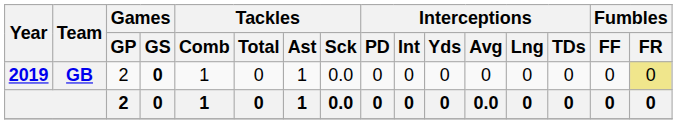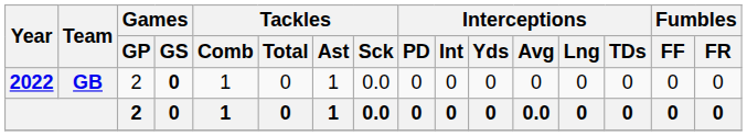 <table class="wikitable" style="text-align: center;">
 <tr>
 <th rowspan="2">Year</th>
 <th rowspan="2">Team</th>
 <th colspan="2">Games</th>
 <th colspan="4">Tackles</th>
 <th colspan="6">Interceptions</th>
 <th colspan="2">Fumbles</th>
 </tr>
 <tr>
 <th>GP</th>
 <th>GS</th>
 <th>Comb</th>
 <th>Total</th>
 <th>Ast</th>
 <th>Sck</th>
 <th>PD</th>
 <th>Int</th>
 <th>Yds</th>
 <th>Avg</th>
 <th>Lng</th>
 <th>TDs</th>
 <th>FF</th>
 <th>FR</th>
 </tr>
 <tr>
-<th><a href='#'>2019</a></th>
+<th><a href='#'>2022</a></th>
 <th><a href='#'>GB</a></th>
 <td>2</td>
 <td><strong>0</strong></td>
 <td>1</td>
 <td>0</td>
 <td>1</td>
 <td>0.0</td>
 <td>0</td>
 <td>0</td>
 <td>0</td>
 <td>0</td>
 <td>0</td>
 <td>0</td>
 <td>0</td>
-<td style="background: khaki;">0</td>
+<td>0</td>
 </tr>
 <tr>
 <th colspan="2"></th>
 <th>2</th>
 <th>0</th>
 <th>1</th>
 <th>0</th>
 <th>1</th>
 <th>0.0</th>
 <th>0</th>
 <th>0</th>
 <th>0</th>
 <th>0.0</th>
 <th>0</th>
 <th>0</th>
 <th>0</th>
 <th>0</th>
 </tr>
 <tr>
 </tr>
 </table>
